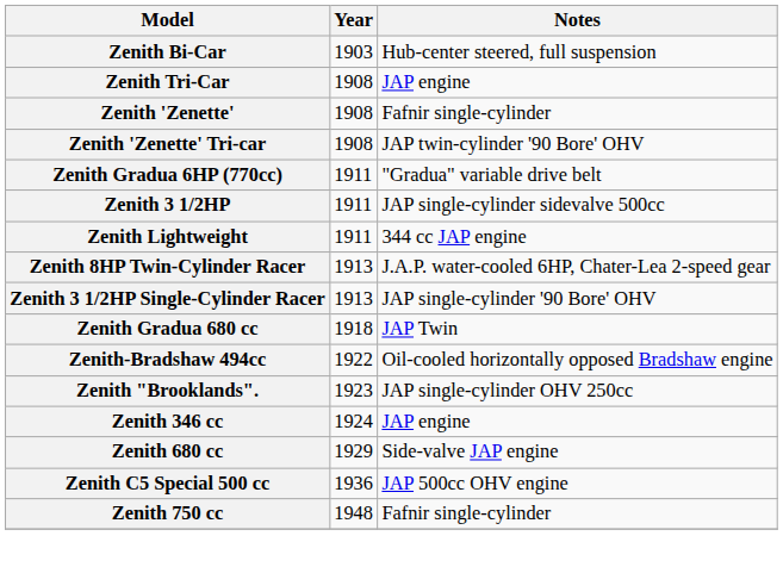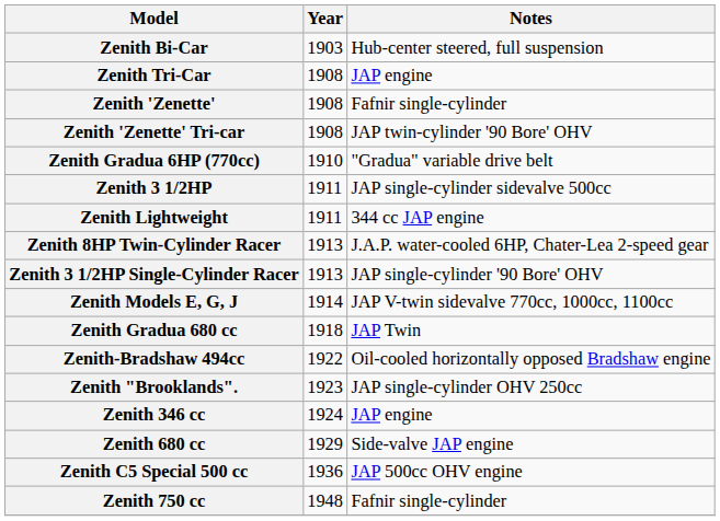 <table class="wikitable plainrowheaders">
 <tr>
 <th scope="col">Model</th>
 <th scope="col">Year</th>
 <th scope="col">Notes</th>
 </tr>
 <tr>
 <th scope="row">Zenith Bi-Car</th>
 <td>1903</td>
 <td>Hub-center steered, full suspension</td>
 </tr>
 <tr>
 <th scope="row">Zenith Tri-Car</th>
 <td>1908</td>
 <td><a href='#'>JAP</a> engine</td>
 </tr>
 <tr>
 <th scope="row">Zenith 'Zenette'</th>
 <td>1908</td>
 <td>Fafnir single-cylinder</td>
 </tr>
 <tr>
 <th scope="row">Zenith 'Zenette' Tri-car</th>
 <td>1908</td>
 <td>JAP twin-cylinder '90 Bore' OHV</td>
 </tr>
 <tr>
 <th scope="row">Zenith Gradua 6HP (770cc)</th>
-<td>1911</td>
+<td>1910</td>
 <td>"Gradua" variable drive belt</td>
 </tr>
 <tr>
 <th scope="row">Zenith 3 1/2HP</th>
 <td>1911</td>
 <td>JAP single-cylinder sidevalve 500cc</td>
 </tr>
 <tr>
 <th scope="row">Zenith Lightweight</th>
 <td>1911</td>
 <td>344 cc <a href='#'>JAP</a> engine</td>
 </tr>
 <tr>
 <th scope="row">Zenith 8HP Twin-Cylinder Racer</th>
 <td>1913</td>
 <td>J.A.P. water-cooled 6HP, Chater-Lea 2-speed gear</td>
 </tr>
 <tr>
 <th scope="row">Zenith 3 1/2HP Single-Cylinder Racer</th>
 <td>1913</td>
 <td>JAP single-cylinder '90 Bore' OHV</td>
+</tr>
+<tr>
+<th scope="row">Zenith Models E, G, J</th>
+<td>1914</td>
+<td>JAP V-twin sidevalve 770cc, 1000cc, 1100cc</td>
 </tr>
 <tr>
 <th scope="row">Zenith Gradua 680 cc</th>
 <td>1918</td>
 <td><a href='#'>JAP</a> Twin</td>
 </tr>
 <tr>
 <th scope="row">Zenith-Bradshaw 494cc</th>
 <td>1922</td>
 <td>Oil-cooled horizontally opposed <a href='#'>Bradshaw</a> engine</td>
 </tr>
 <tr>
 <th scope="row">Zenith "Brooklands".</th>
 <td>1923</td>
 <td>JAP single-cylinder OHV 250cc</td>
 </tr>
 <tr>
 <th scope="row">Zenith 346 cc</th>
 <td>1924</td>
 <td><a href='#'>JAP</a> engine</td>
 </tr>
 <tr>
 <th scope="row">Zenith 680 cc</th>
 <td>1929</td>
 <td>Side-valve <a href='#'>JAP</a> engine</td>
 </tr>
 <tr>
 <th scope="row">Zenith C5 Special 500 cc</th>
 <td>1936</td>
 <td><a href='#'>JAP</a> 500cc OHV engine</td>
 </tr>
 <tr>
 <th scope="row">Zenith 750 cc</th>
 <td>1948</td>
 <td>Fafnir single-cylinder</td>
 </tr>
 <tr>
 </tr>
 </table>
